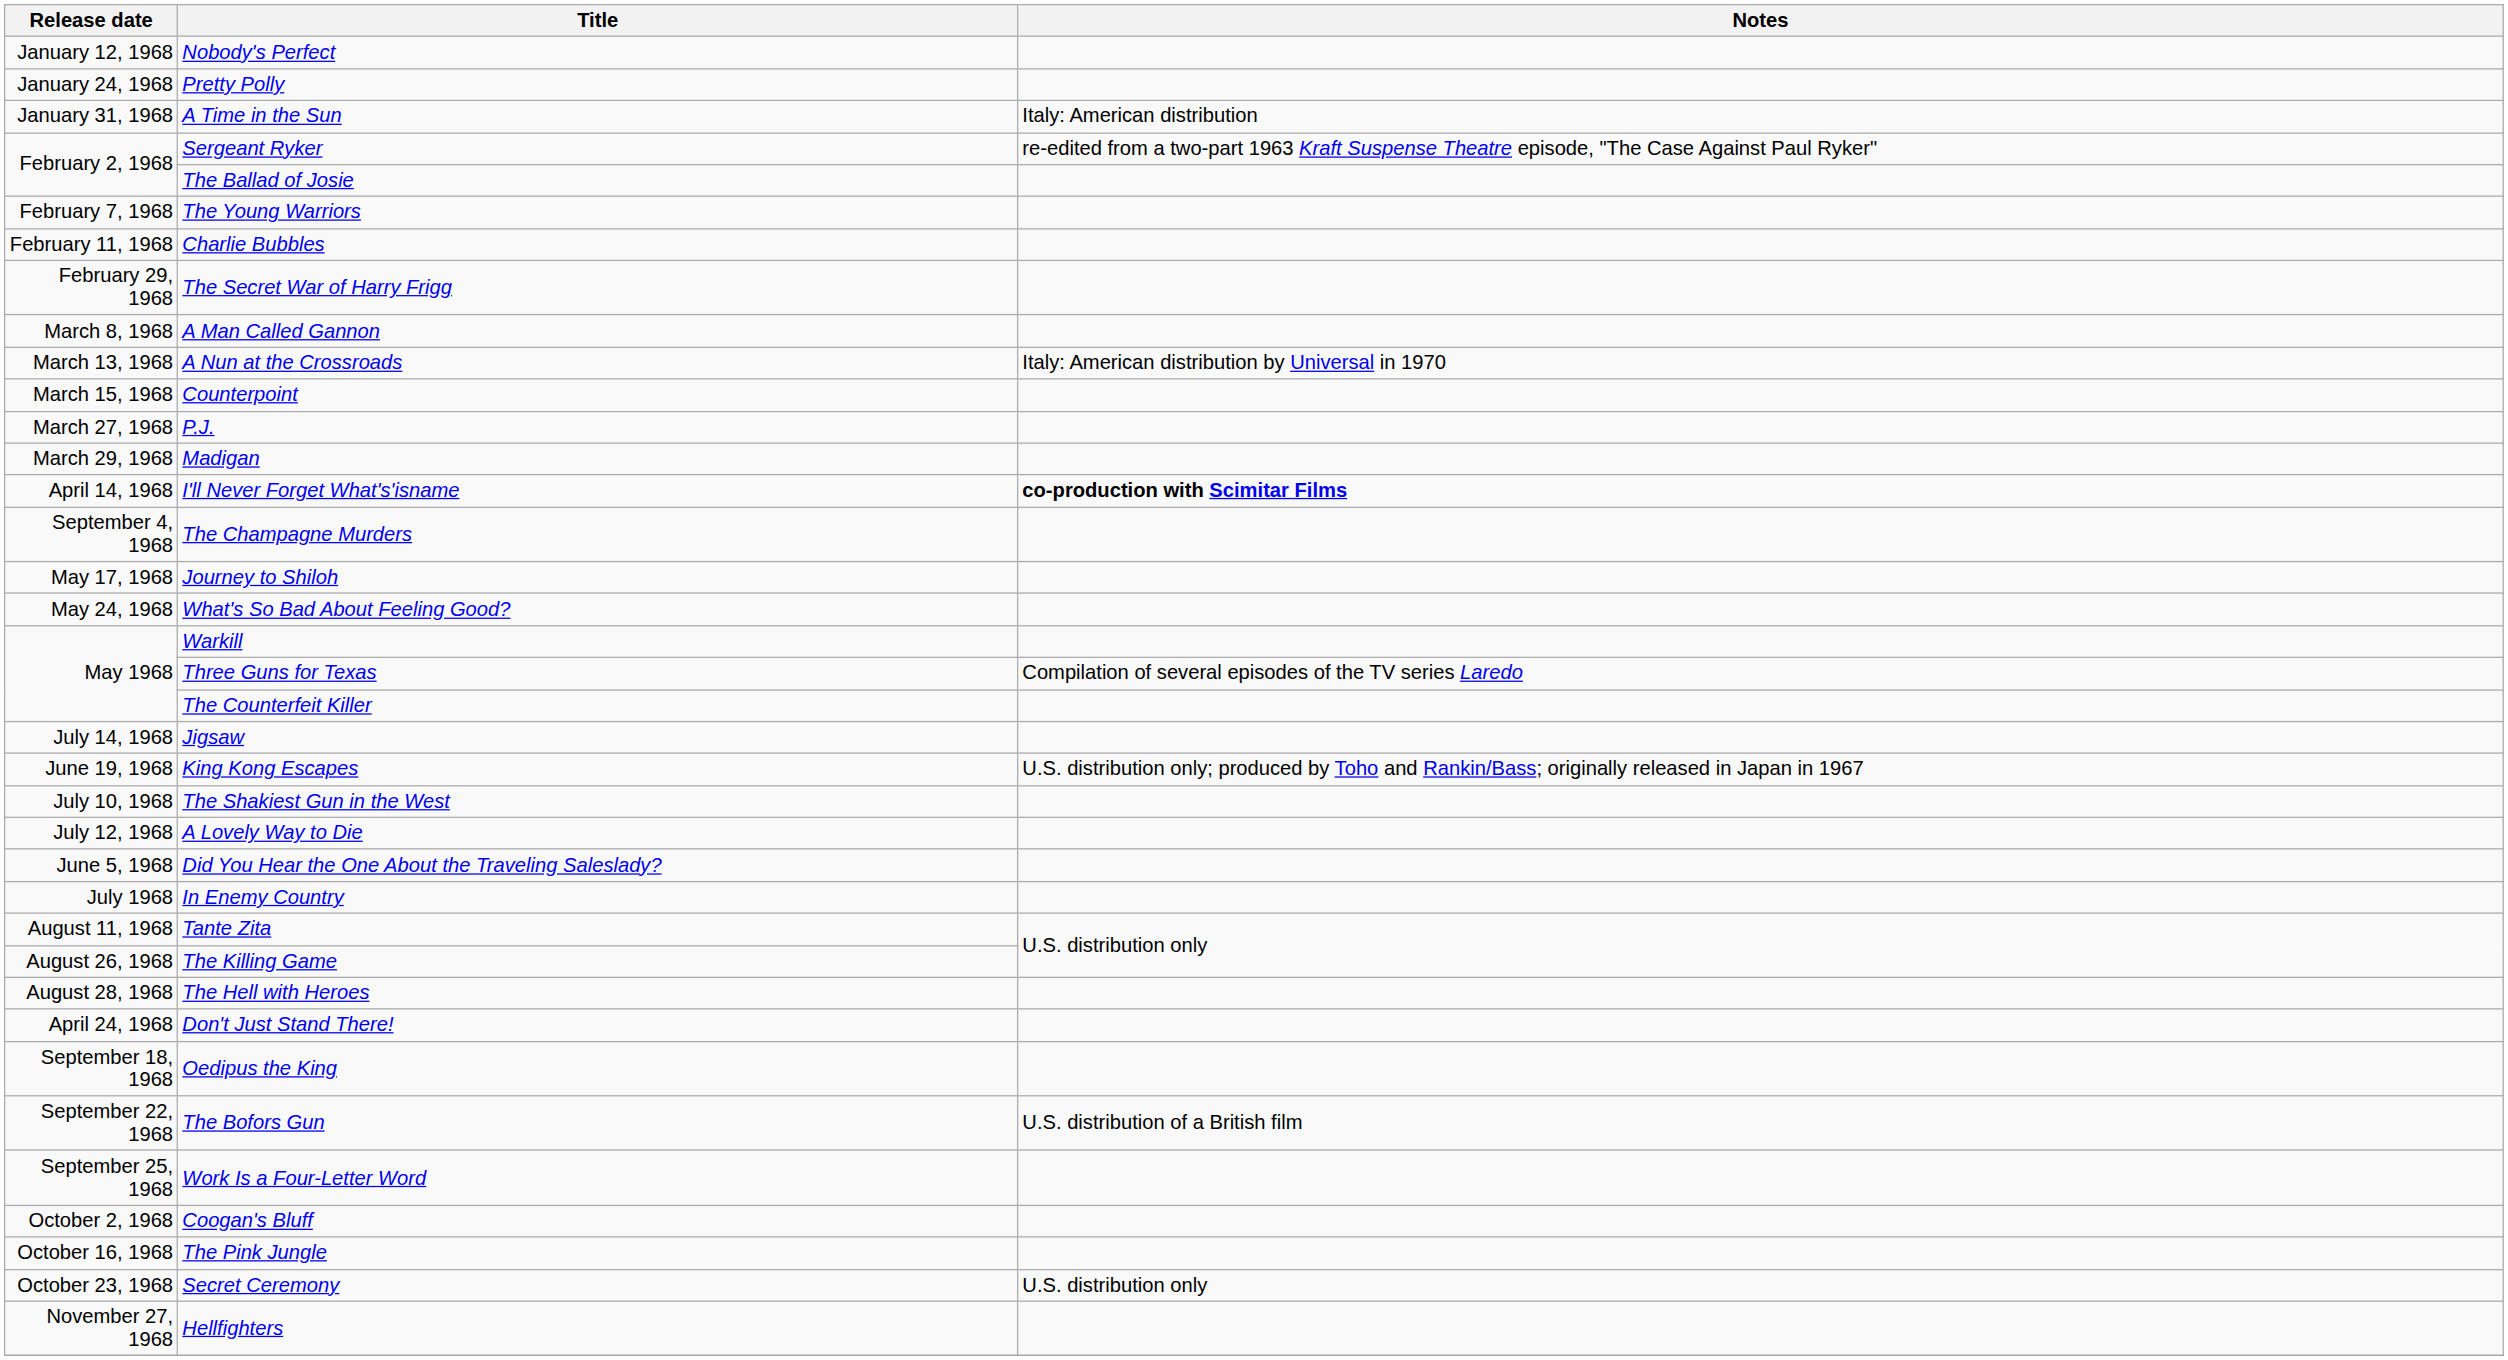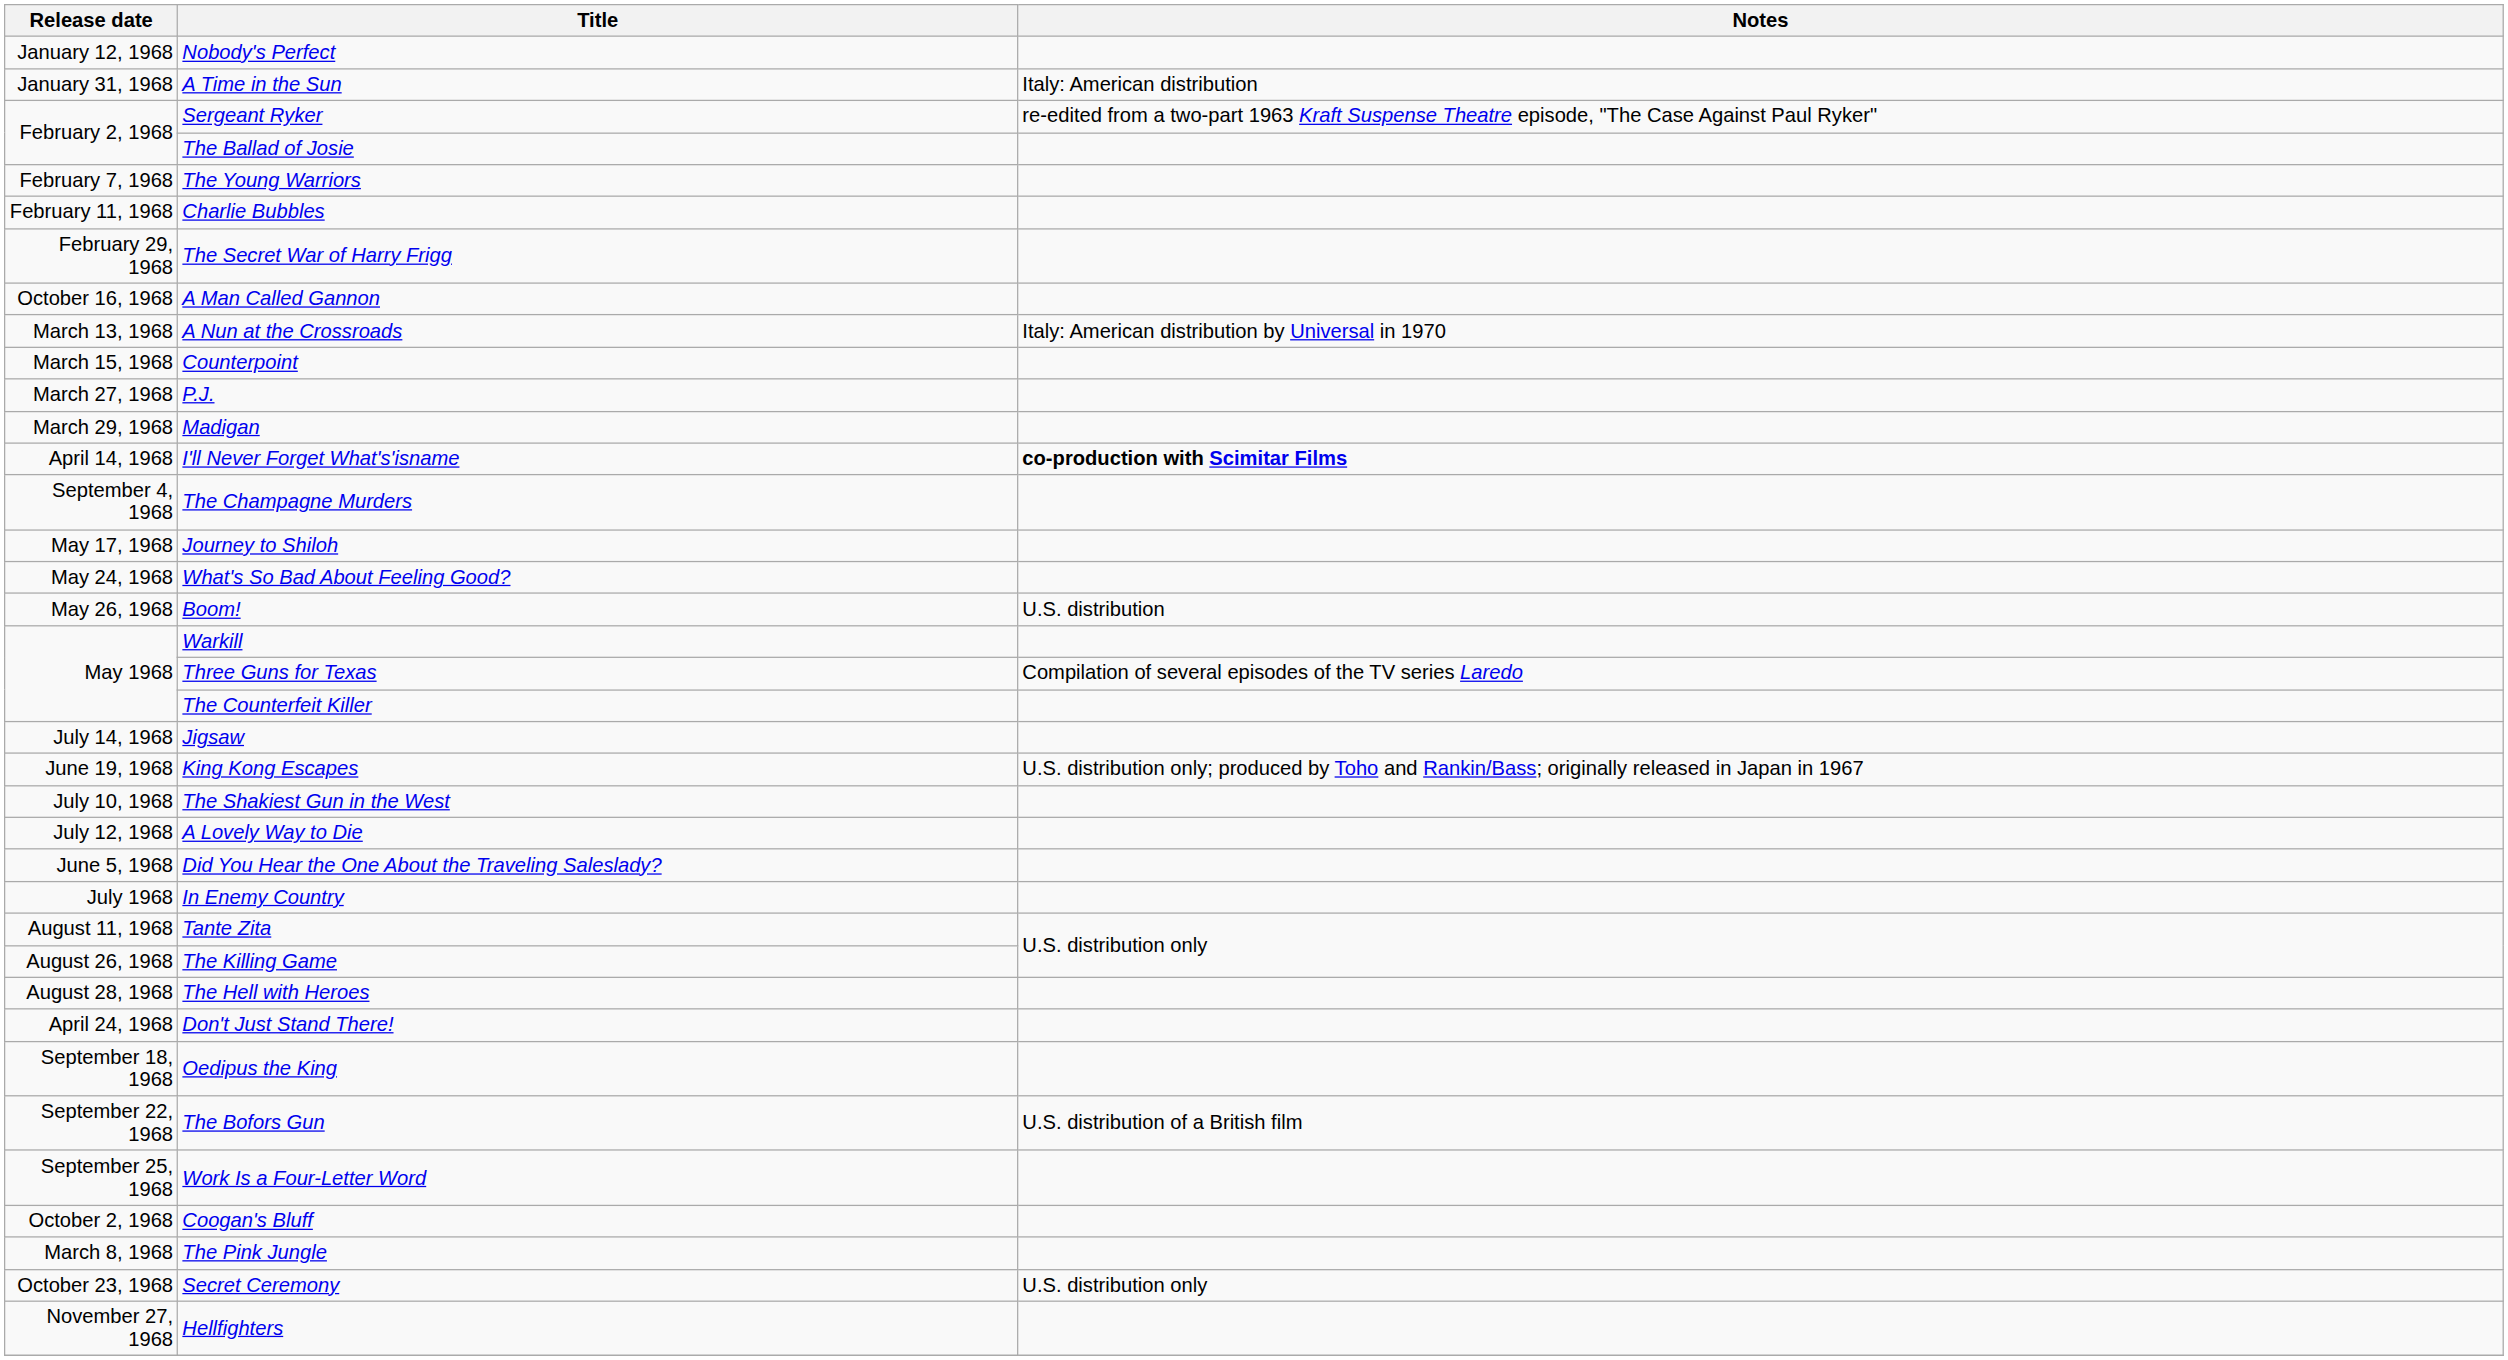 <table class="wikitable sortable" style="width:100%;">
 <tr>
 <th scope="col" style="width:130px;">Release date</th>
 <th>Title</th>
 <th>Notes</th>
 </tr>
 <tr>
 <td style="text-align:right;">January 12, 1968</td>
 <td><em><a href='#'>Nobody's Perfect</a></em></td>
-<td></td>
-</tr>
-<tr>
-<td style="text-align:right;">January 24, 1968</td>
-<td><em><a href='#'>Pretty Polly</a></em></td>
 <td></td>
 </tr>
 <tr>
 <td style="text-align:right;">January 31, 1968</td>
 <td><em><a href='#'>A Time in the Sun</a></em></td>
 <td>Italy: American distribution</td>
 </tr>
 <tr>
 <td style="text-align:right;" rowspan="2">February 2, 1968</td>
 <td><em><a href='#'>Sergeant Ryker</a></em></td>
 <td>re-edited from a two-part 1963 <em><a href='#'>Kraft Suspense Theatre</a></em> episode, "The Case Against Paul Ryker"</td>
 </tr>
 <tr>
 <td><em><a href='#'>The Ballad of Josie</a></em></td>
 <td></td>
 </tr>
 <tr>
 <td style="text-align:right;">February 7, 1968</td>
 <td><em><a href='#'>The Young Warriors</a></em></td>
 <td></td>
 </tr>
 <tr>
 <td style="text-align:right;">February 11, 1968</td>
 <td><em><a href='#'>Charlie Bubbles</a></em></td>
 <td></td>
 </tr>
 <tr>
 <td style="text-align:right;">February 29, 1968</td>
 <td><em><a href='#'>The Secret War of Harry Frigg</a></em></td>
 <td></td>
 </tr>
 <tr>
-<td style="text-align:right;">March 8, 1968</td>
+<td style="text-align:right;">October 16, 1968</td>
 <td><em><a href='#'>A Man Called Gannon</a></em></td>
 <td></td>
 </tr>
 <tr>
 <td style="text-align:right;">March 13, 1968</td>
 <td><em><a href='#'>A Nun at the Crossroads</a></em></td>
 <td>Italy: American distribution by <a href='#'>Universal</a> in 1970</td>
 </tr>
 <tr>
 <td style="text-align:right;">March 15, 1968</td>
 <td><em><a href='#'>Counterpoint</a></em></td>
 <td></td>
 </tr>
 <tr>
 <td style="text-align:right;">March 27, 1968</td>
 <td><em><a href='#'>P.J.</a></em></td>
 <td></td>
 </tr>
 <tr>
 <td style="text-align:right;">March 29, 1968</td>
 <td><em><a href='#'>Madigan</a></em></td>
 <td></td>
 </tr>
 <tr>
 <td style="text-align:right;">April 14, 1968</td>
 <td><em><a href='#'>I'll Never Forget What's'isname</a></em></td>
 <td><strong>co-production with <a href='#'>Scimitar Films</a></strong></td>
 </tr>
 <tr>
 <td style="text-align:right;">September 4, 1968</td>
 <td><em><a href='#'>The Champagne Murders</a></em></td>
 <td></td>
 </tr>
 <tr>
 <td style="text-align:right;">May 17, 1968</td>
 <td><em><a href='#'>Journey to Shiloh</a></em></td>
 <td></td>
 </tr>
 <tr>
 <td style="text-align:right;">May 24, 1968</td>
 <td><em><a href='#'>What's So Bad About Feeling Good?</a></em></td>
 <td></td>
+</tr>
+<tr>
+<td style="text-align:right;">May 26, 1968</td>
+<td><em><a href='#'>Boom!</a></em></td>
+<td>U.S. distribution</td>
 </tr>
 <tr>
 <td style="text-align:right;" rowspan="3">May 1968</td>
 <td><em><a href='#'>Warkill</a></em></td>
 <td></td>
 </tr>
 <tr>
 <td><em><a href='#'>Three Guns for Texas</a></em></td>
 <td>Compilation of several episodes of the TV series <em><a href='#'>Laredo</a></em></td>
 </tr>
 <tr>
 <td><em><a href='#'>The Counterfeit Killer</a></em></td>
 <td></td>
 </tr>
 <tr>
 <td style="text-align:right;">July 14, 1968</td>
 <td><em><a href='#'>Jigsaw</a></em></td>
 <td></td>
 </tr>
 <tr>
 <td style="text-align:right;">June 19, 1968</td>
 <td><em><a href='#'>King Kong Escapes</a></em></td>
 <td>U.S. distribution only; produced by <a href='#'>Toho</a> and <a href='#'>Rankin/Bass</a>; originally released in Japan in 1967</td>
 </tr>
 <tr>
 <td style="text-align:right;">July 10, 1968</td>
 <td><em><a href='#'>The Shakiest Gun in the West</a></em></td>
 <td></td>
 </tr>
 <tr>
 <td style="text-align:right;">July 12, 1968</td>
 <td><em><a href='#'>A Lovely Way to Die</a></em></td>
 <td></td>
 </tr>
 <tr>
 <td style="text-align:right;">June 5, 1968</td>
 <td><em><a href='#'>Did You Hear the One About the Traveling Saleslady?</a></em></td>
 <td></td>
 </tr>
 <tr>
 <td style="text-align:right;">July 1968</td>
 <td><em><a href='#'>In Enemy Country</a></em></td>
 <td></td>
 </tr>
 <tr>
 <td style="text-align:right;">August 11, 1968</td>
 <td><em><a href='#'>Tante Zita</a></em></td>
 <td rowspan="2">U.S. distribution only</td>
 </tr>
 <tr>
 <td style="text-align:right;">August 26, 1968</td>
 <td><em><a href='#'>The Killing Game</a></em></td>
 </tr>
 <tr>
 <td style="text-align:right;">August 28, 1968</td>
 <td><em><a href='#'>The Hell with Heroes</a></em></td>
 <td></td>
 </tr>
 <tr>
 <td style="text-align:right;">April 24, 1968</td>
 <td><em><a href='#'>Don't Just Stand There!</a></em></td>
 <td></td>
 </tr>
 <tr>
 <td style="text-align:right;">September 18, 1968</td>
 <td><em><a href='#'>Oedipus the King</a></em></td>
 <td></td>
 </tr>
 <tr>
 <td style="text-align:right;">September 22, 1968</td>
 <td><em><a href='#'>The Bofors Gun</a></em></td>
 <td>U.S. distribution of a British film</td>
 </tr>
 <tr>
 <td style="text-align:right;">September 25, 1968</td>
 <td><em><a href='#'>Work Is a Four-Letter Word</a></em></td>
 <td></td>
 </tr>
 <tr>
 <td style="text-align:right;">October 2, 1968</td>
 <td><em><a href='#'>Coogan's Bluff</a></em></td>
 <td></td>
 </tr>
 <tr>
-<td style="text-align:right;">October 16, 1968</td>
+<td style="text-align:right;">March 8, 1968</td>
 <td><em><a href='#'>The Pink Jungle</a></em></td>
 <td></td>
 </tr>
 <tr>
 <td style="text-align:right;">October 23, 1968</td>
 <td><em><a href='#'>Secret Ceremony</a></em></td>
 <td>U.S. distribution only</td>
 </tr>
 <tr>
 <td style="text-align:right;">November 27, 1968</td>
 <td><em><a href='#'>Hellfighters</a></em></td>
 <td></td>
 </tr>
 <tr>
 </tr>
 </table>
